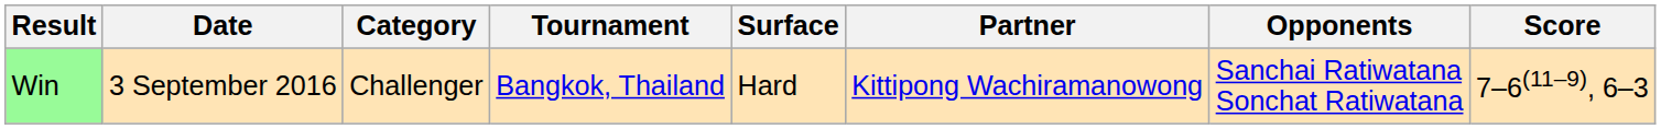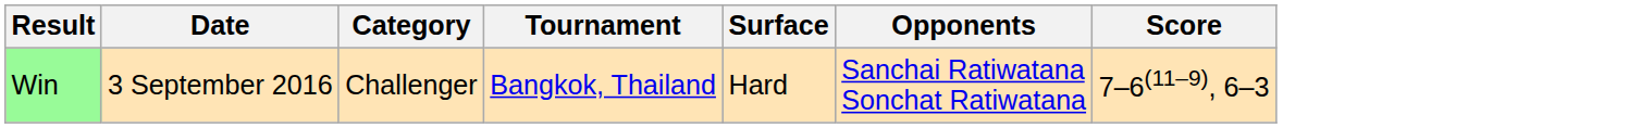 <table class=wikitable>
 <tr>
 <th>Result</th>
 <th>Date</th>
 <th>Category</th>
 <th>Tournament</th>
 <th>Surface</th>
-<th>Partner</th>
 <th>Opponents</th>
 <th>Score</th>
 </tr>
 <tr bgcolor=moccasin>
 <td style="background:#98FB98">Win</td>
 <td>3 September 2016</td>
 <td>Challenger</td>
 <td><a href='#'>Bangkok, Thailand</a></td>
 <td>Hard</td>
-<td> <a href='#'>Kittipong Wachiramanowong</a></td>
 <td> <a href='#'>Sanchai Ratiwatana</a><br> <a href='#'>Sonchat Ratiwatana</a></td>
 <td>7–6<sup>(11–9)</sup>, 6–3</td>
 </tr>
 </table>
